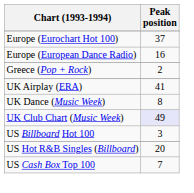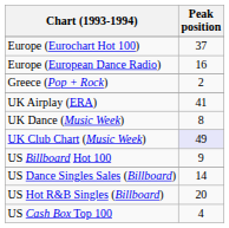 <table class="wikitable sortable">
 <tr>
 <th>Chart (1993-1994)</th>
 <th>Peak<br>position</th>
 </tr>
 <tr>
 </tr>
 <tr>
 </tr>
 <tr>
 </tr>
 <tr>
 </tr>
 <tr>
 </tr>
 <tr>
 <td>Europe (<a href='#'>Eurochart Hot 100</a>)</td>
 <td align="center">37</td>
 </tr>
 <tr>
 <td>Europe (<a href='#'>European Dance Radio</a>)</td>
 <td align="center">16</td>
 </tr>
 <tr>
 </tr>
 <tr>
 </tr>
 <tr>
 <td>Greece (<em><a href='#'>Pop + Rock</a></em>)</td>
 <td align="center">2</td>
 </tr>
 <tr>
 </tr>
 <tr>
 </tr>
 <tr>
 </tr>
 <tr>
 </tr>
 <tr>
 </tr>
 <tr>
 <td>UK Airplay (<a href='#'>ERA</a>)</td>
 <td align="center">41</td>
 </tr>
 <tr>
 <td>UK Dance (<em><a href='#'>Music Week</a></em>)</td>
 <td align="center">8</td>
 </tr>
 <tr>
 <td><a href='#'>UK Club Chart</a> (<em><a href='#'>Music Week</a></em>)</td>
 <td align="center" style="background: lavender;">49</td>
 </tr>
 <tr>
 <td>US <em><a href='#'>Billboard</a></em> <a href='#'>Hot 100</a></td>
-<td align="center">3</td>
+<td align="center">9</td>
 </tr>
 <tr>
+</tr>
+<tr>
+<td>US <a href='#'>Dance Singles Sales</a> (<em><a href='#'>Billboard</a></em>)</td>
+<td align="center">14</td>
 </tr>
 <tr>
 <td>US <a href='#'>Hot R&B Singles</a> (<em><a href='#'>Billboard</a></em>)</td>
 <td align="center">20</td>
 </tr>
 <tr>
 <td>US <a href='#'><em>Cash Box</em> Top 100</a></td>
-<td align="center">7</td>
+<td align="center">4</td>
 </tr>
 </table>
